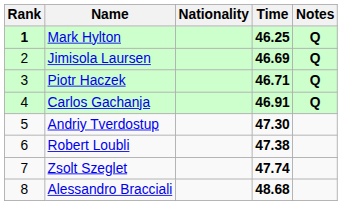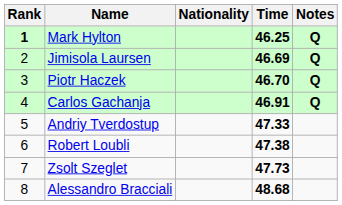 <table class="wikitable sortable" style="text-align:center">
 <tr>
 <th>Rank</th>
 <th>Name</th>
 <th>Nationality</th>
 <th>Time</th>
 <th>Notes</th>
 </tr>
 <tr bgcolor=ccffcc>
 <td><strong>1</strong></td>
 <td align=left><a href='#'>Mark Hylton</a></td>
 <td align=left></td>
 <td><strong>46.25</strong></td>
 <td><strong>Q</strong></td>
 </tr>
 <tr bgcolor=ccffcc>
 <td>2</td>
 <td align=left><a href='#'>Jimisola Laursen</a></td>
 <td align=left></td>
 <td><strong>46.69</strong></td>
 <td><strong>Q</strong></td>
 </tr>
 <tr bgcolor=ccffcc>
 <td>3</td>
 <td align=left><a href='#'>Piotr Haczek</a></td>
 <td align=left></td>
-<td><strong>46.71</strong></td>
+<td><strong>46.70</strong></td>
 <td><strong>Q</strong></td>
 </tr>
 <tr bgcolor=ccffcc>
 <td>4</td>
 <td align=left><a href='#'>Carlos Gachanja</a></td>
 <td align=left></td>
 <td><strong>46.91</strong></td>
 <td><strong>Q</strong></td>
 </tr>
 <tr>
 <td>5</td>
 <td align=left><a href='#'>Andriy Tverdostup</a></td>
 <td align=left></td>
-<td><strong>47.30</strong></td>
+<td><strong>47.33</strong></td>
 <td></td>
 </tr>
 <tr>
 <td>6</td>
 <td align=left><a href='#'>Robert Loubli</a></td>
 <td align=left></td>
 <td><strong>47.38</strong></td>
 <td></td>
 </tr>
 <tr>
 <td>7</td>
 <td align=left><a href='#'>Zsolt Szeglet</a></td>
 <td align=left></td>
-<td><strong>47.74</strong></td>
+<td><strong>47.73</strong></td>
 <td></td>
 </tr>
 <tr>
 <td>8</td>
 <td align=left><a href='#'>Alessandro Bracciali</a></td>
 <td align=left></td>
 <td><strong>48.68</strong></td>
 <td></td>
 </tr>
 </table>
